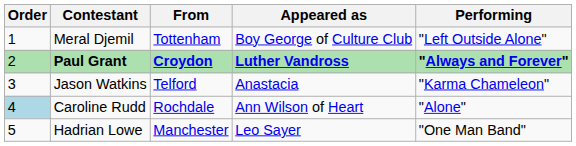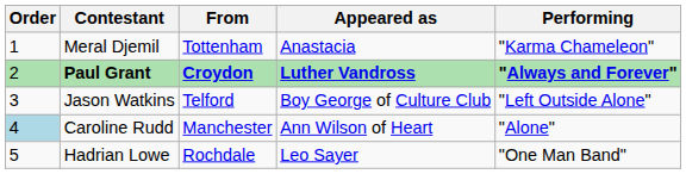 <table class="wikitable">
 <tr>
 <th>Order</th>
 <th>Contestant</th>
 <th>From</th>
 <th>Appeared as</th>
 <th>Performing</th>
 </tr>
 <tr>
 <td>1</td>
 <td>Meral Djemil</td>
 <td><a href='#'>Tottenham</a></td>
-<td><a href='#'>Boy George</a> of <a href='#'>Culture Club</a></td>
-<td>"<a href='#'>Left Outside Alone</a>"</td>
+<td><a href='#'>Anastacia</a></td>
+<td>"<a href='#'>Karma Chameleon</a>"</td>
 </tr>
 <tr style="background:#ACE1AF;">
 <td>2</td>
 <td><strong>Paul Grant</strong></td>
 <td><strong><a href='#'>Croydon</a></strong></td>
 <td><strong><a href='#'>Luther Vandross</a></strong></td>
 <td><strong>"<a href='#'>Always and Forever</a>"</strong></td>
 </tr>
 <tr>
 <td>3</td>
 <td>Jason Watkins</td>
 <td><a href='#'>Telford</a></td>
-<td><a href='#'>Anastacia</a></td>
-<td>"<a href='#'>Karma Chameleon</a>"</td>
+<td><a href='#'>Boy George</a> of <a href='#'>Culture Club</a></td>
+<td>"<a href='#'>Left Outside Alone</a>"</td>
 </tr>
 <tr>
 <td style="background: lightblue;">4</td>
 <td>Caroline Rudd</td>
-<td><a href='#'>Rochdale</a></td>
+<td><a href='#'>Manchester</a></td>
 <td><a href='#'>Ann Wilson</a> of <a href='#'>Heart</a></td>
 <td>"<a href='#'>Alone</a>"</td>
 </tr>
 <tr>
 <td>5</td>
 <td>Hadrian Lowe</td>
-<td><a href='#'>Manchester</a></td>
+<td><a href='#'>Rochdale</a></td>
 <td><a href='#'>Leo Sayer</a></td>
 <td>"One Man Band"</td>
 </tr>
 </table>
